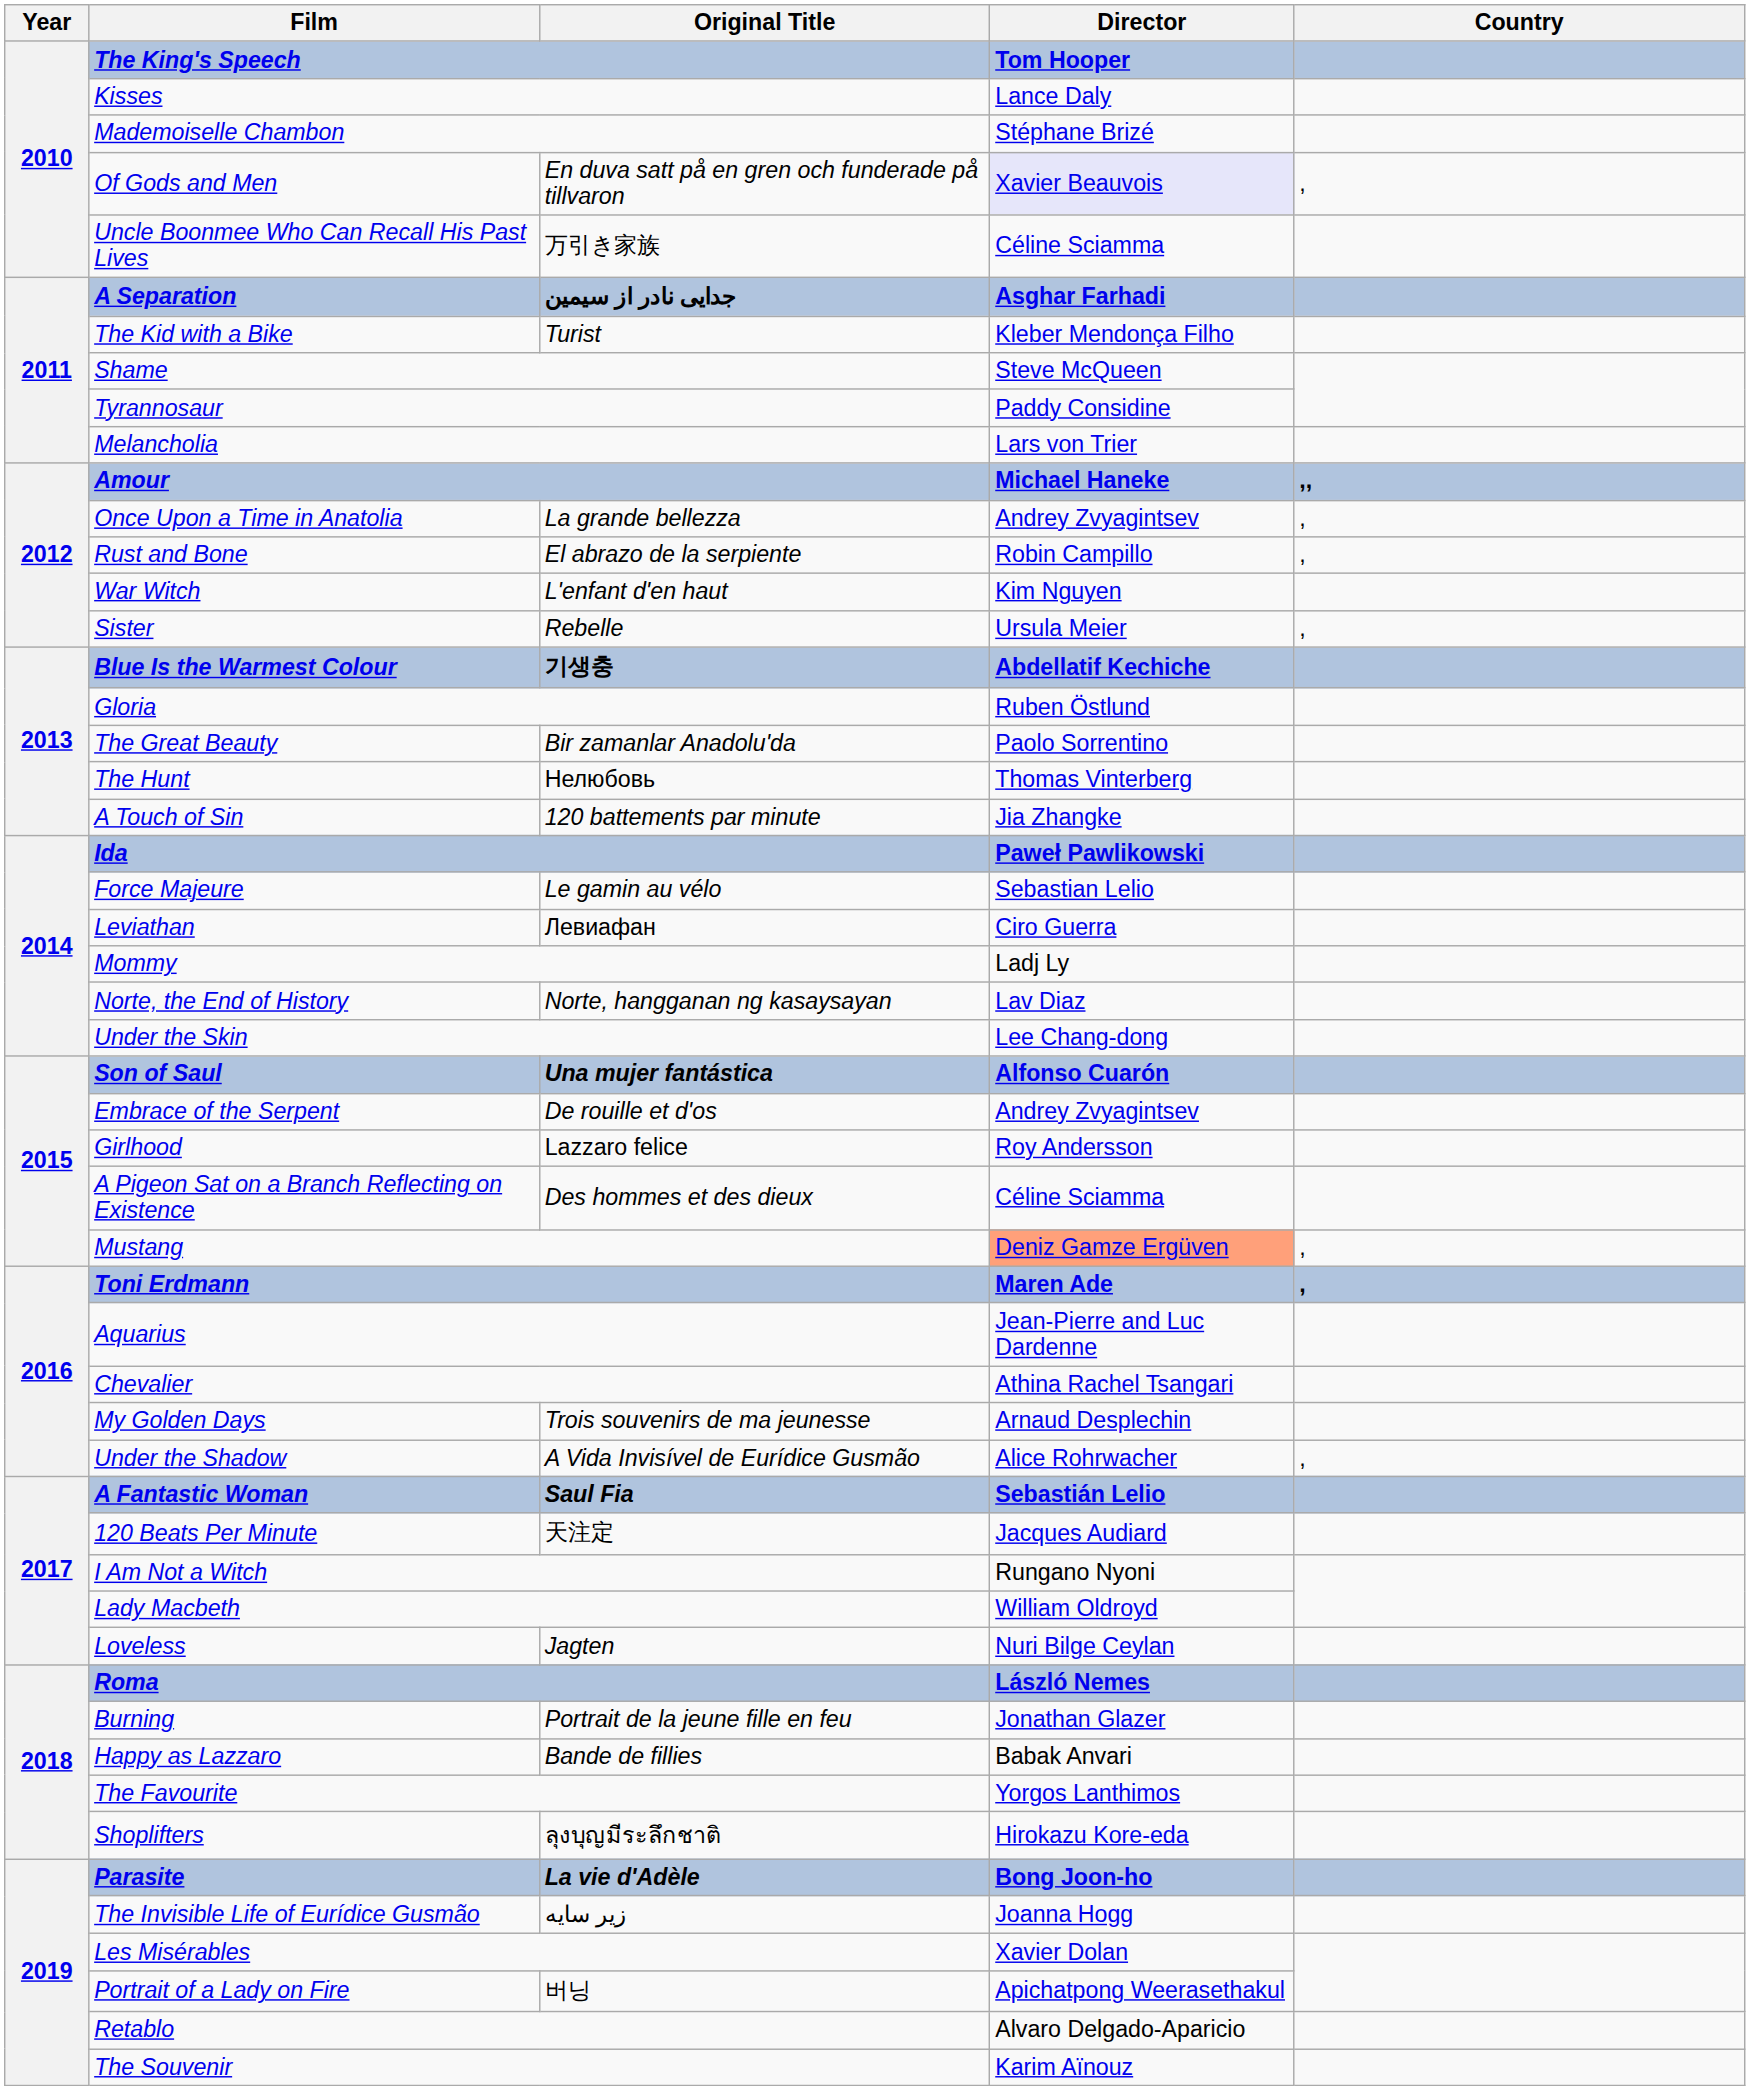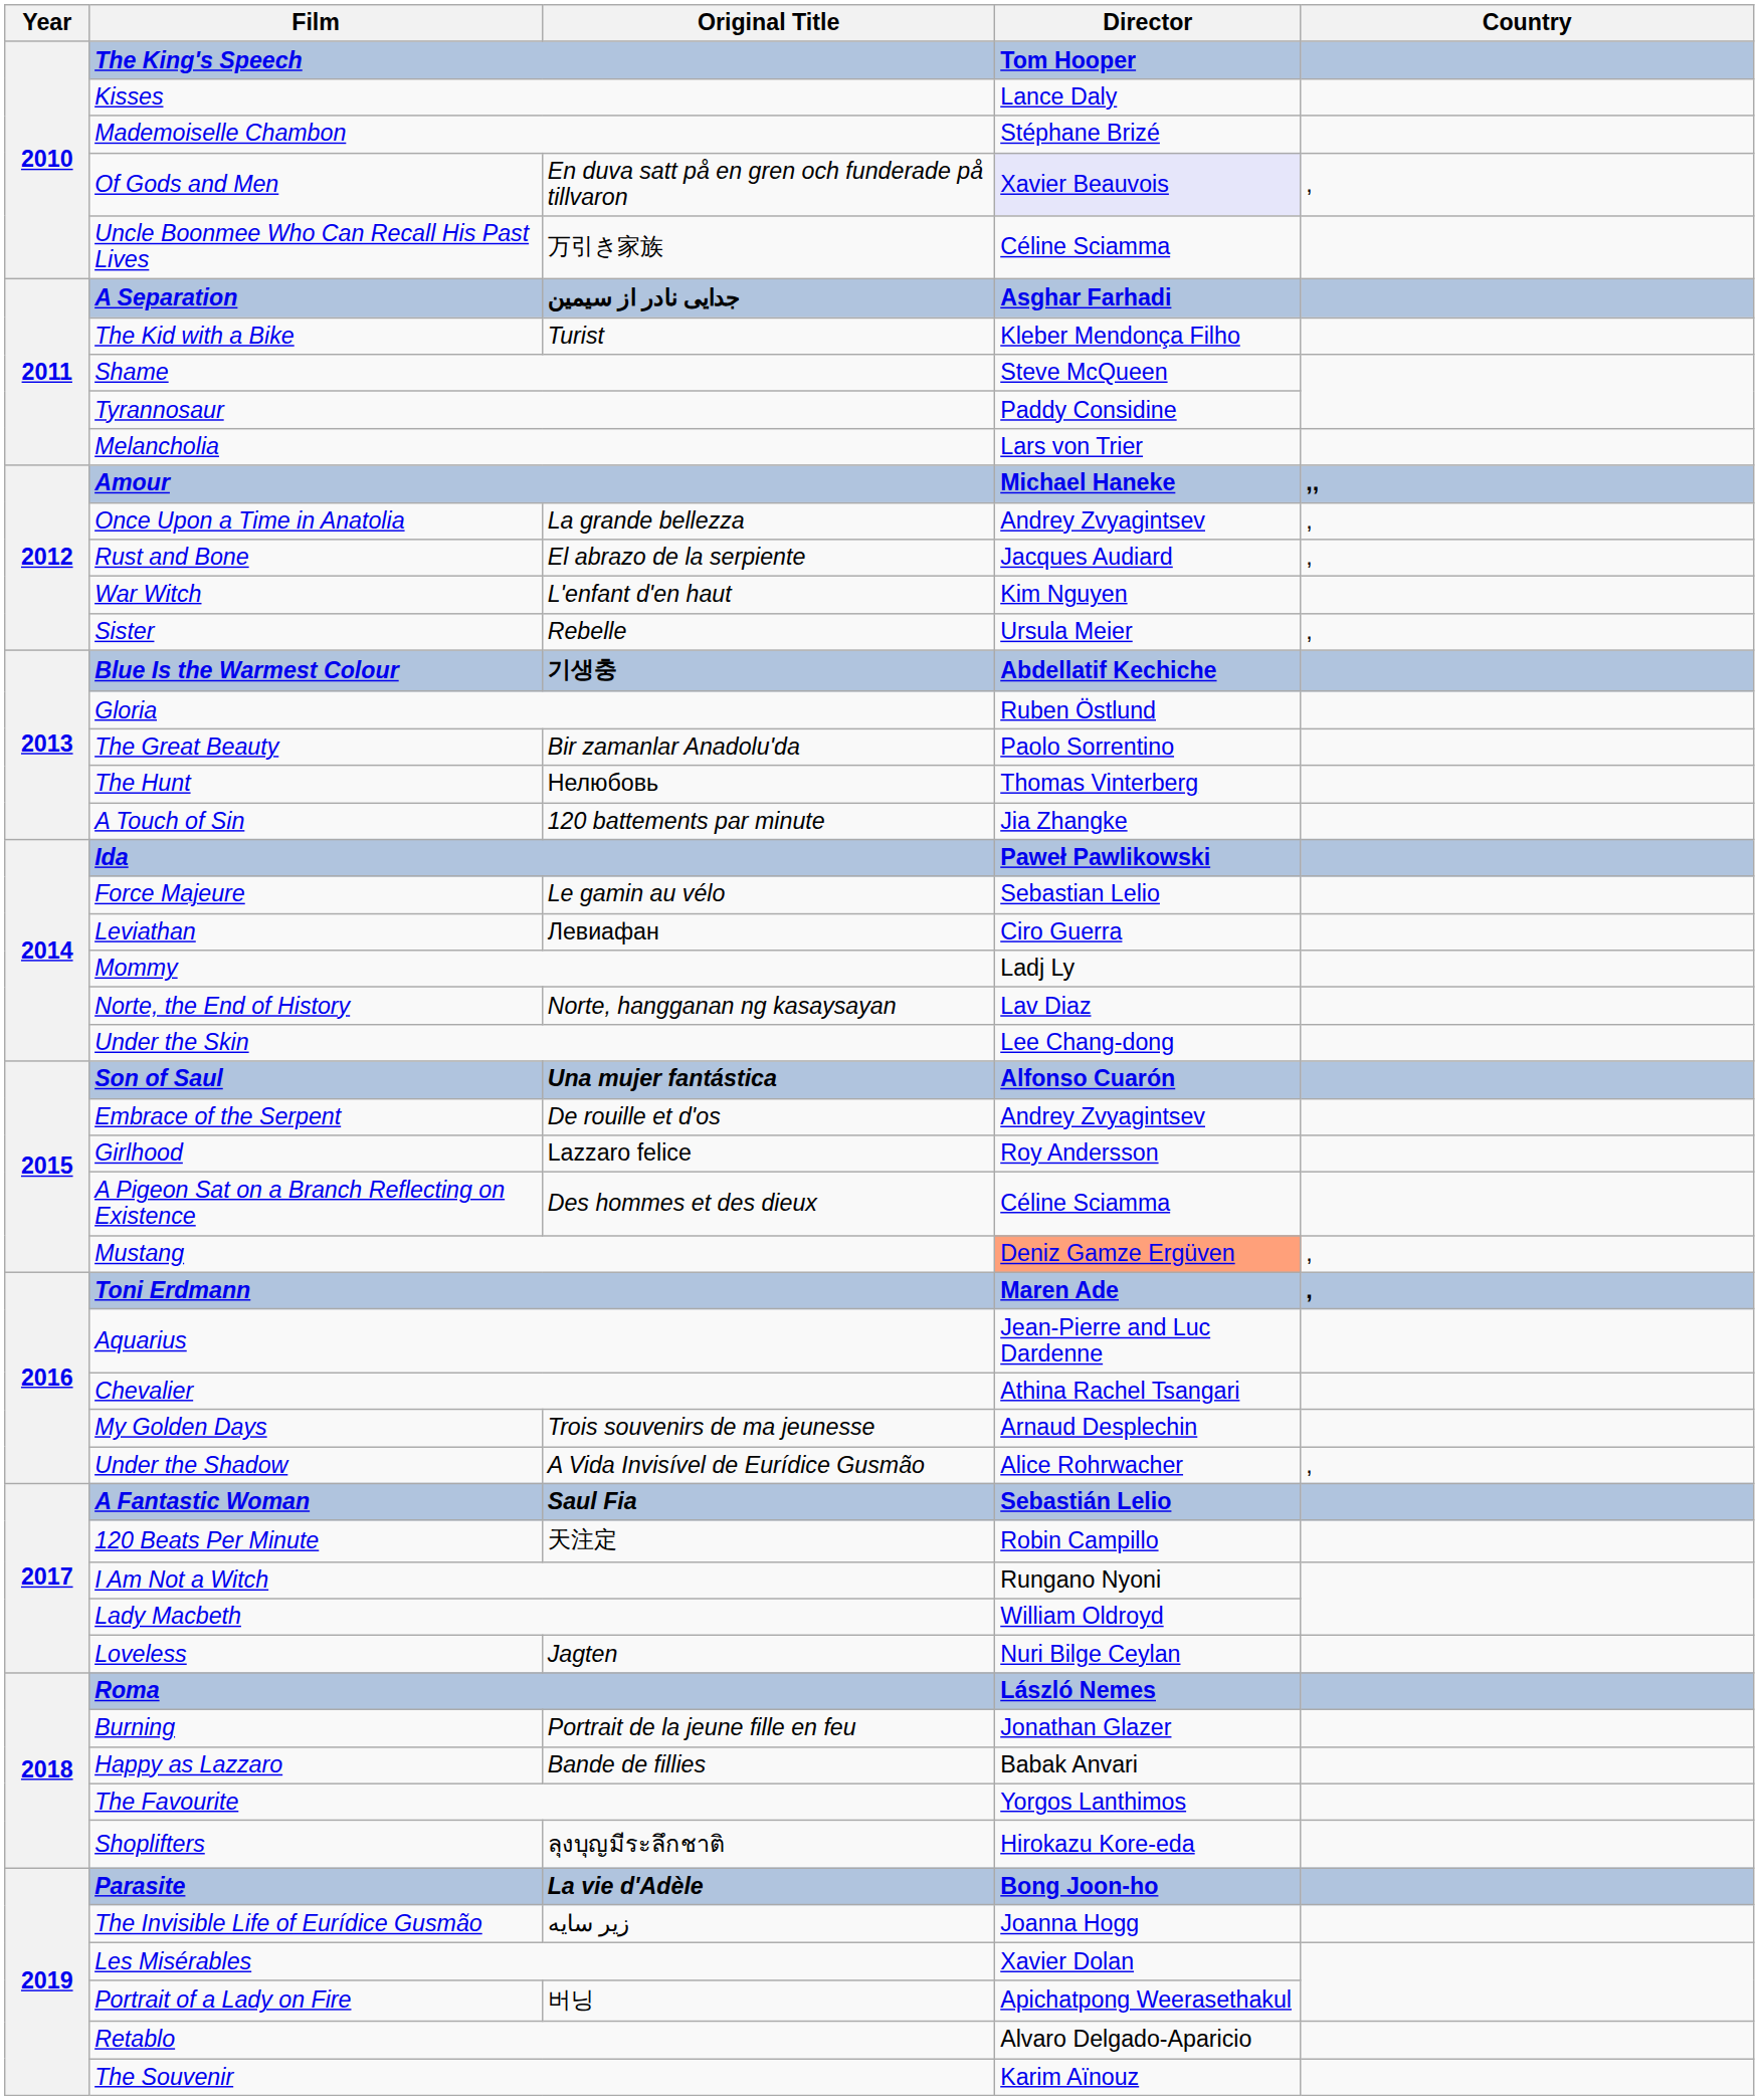 <table class="wikitable" width="95%" cellpadding="5">
 <tr>
 <th width="50">Year</th>
 <th width="300">Film</th>
 <th width="300">Original Title</th>
 <th width="200">Director</th>
 <th width="300">Country</th>
 </tr>
 <tr>
 <th rowspan="5" style="text-align:center;"><a href='#'>2010</a></th>
 <td colspan="2" style="background:#B0C4DE;"><strong><em><a href='#'>The King's Speech</a></em></strong></td>
 <td style="background:#B0C4DE;"><strong><a href='#'>Tom Hooper</a></strong></td>
 <td style="background:#B0C4DE;"><strong></strong></td>
 </tr>
 <tr>
 <td colspan="2"><em><a href='#'>Kisses</a></em></td>
 <td><a href='#'>Lance Daly</a></td>
 <td></td>
 </tr>
 <tr>
 <td colspan="2"><em><a href='#'>Mademoiselle Chambon</a></em></td>
 <td><a href='#'>Stéphane Brizé</a></td>
 <td></td>
 </tr>
 <tr>
 <td><em><a href='#'>Of Gods and Men</a></em></td>
 <td><em>En duva satt på en gren och funderade på tillvaron</em></td>
 <td style="background: lavender;"><a href='#'>Xavier Beauvois</a></td>
 <td>,</td>
 </tr>
 <tr>
 <td><em><a href='#'>Uncle Boonmee Who Can Recall His Past Lives</a></em></td>
 <td>万引き家族</td>
 <td><a href='#'>Céline Sciamma</a></td>
 <td></td>
 </tr>
 <tr>
 <th rowspan="5" style="text-align:center;"><a href='#'>2011</a></th>
 <td style="background:#B0C4DE;"><strong><em><a href='#'>A Separation</a></em></strong></td>
 <td style="background:#B0C4DE;"><strong>جدایی نادر از سیمین</strong></td>
 <td style="background:#B0C4DE;"><strong><a href='#'>Asghar Farhadi</a></strong></td>
 <td style="background:#B0C4DE;"><strong></strong></td>
 </tr>
 <tr>
 <td><em><a href='#'>The Kid with a Bike</a></em></td>
 <td><em>Turist</em></td>
 <td><a href='#'>Kleber Mendonça Filho</a></td>
 <td></td>
 </tr>
 <tr>
 <td colspan="2"><em><a href='#'>Shame</a></em></td>
 <td><a href='#'>Steve McQueen</a></td>
 <td rowspan="2"></td>
 </tr>
 <tr>
 <td colspan="2"><em><a href='#'>Tyrannosaur</a></em></td>
 <td><a href='#'>Paddy Considine</a></td>
 </tr>
 <tr>
 <td colspan="2"><em><a href='#'>Melancholia</a></em></td>
 <td><a href='#'>Lars von Trier</a></td>
 <td></td>
 </tr>
 <tr>
 <th rowspan="5" style="text-align:center;"><a href='#'>2012</a></th>
 <td colspan="2" style="background:#B0C4DE;"><strong><em><a href='#'>Amour</a></em></strong></td>
 <td style="background:#B0C4DE;"><strong><a href='#'>Michael Haneke</a></strong></td>
 <td style="background:#B0C4DE;"><strong>,, </strong></td>
 </tr>
 <tr>
 <td><em><a href='#'>Once Upon a Time in Anatolia</a></em></td>
 <td><em>La grande bellezza</em></td>
 <td><a href='#'>Andrey Zvyagintsev</a></td>
 <td>, </td>
 </tr>
 <tr>
 <td><em><a href='#'>Rust and Bone</a></em></td>
 <td><em>El abrazo de la serpiente</em></td>
-<td><a href='#'>Robin Campillo</a></td>
+<td><a href='#'>Jacques Audiard</a></td>
 <td>, </td>
 </tr>
 <tr>
 <td><em><a href='#'>War Witch</a></em></td>
 <td><em>L'enfant d'en haut</em></td>
 <td><a href='#'>Kim Nguyen</a></td>
 <td></td>
 </tr>
 <tr>
 <td><em><a href='#'>Sister</a></em></td>
 <td><em>Rebelle</em></td>
 <td><a href='#'>Ursula Meier</a></td>
 <td>, </td>
 </tr>
 <tr>
 <th rowspan="5" style="text-align:center;"><a href='#'>2013</a></th>
 <td style="background:#B0C4DE;"><strong><em><a href='#'>Blue Is the Warmest Colour</a></em></strong></td>
 <td style="background:#B0C4DE;"><strong>기생충</strong></td>
 <td style="background:#B0C4DE;"><strong><a href='#'>Abdellatif Kechiche</a></strong></td>
 <td style="background:#B0C4DE;"><strong></strong></td>
 </tr>
 <tr>
 <td colspan="2"><em><a href='#'>Gloria</a></em></td>
 <td><a href='#'>Ruben Östlund</a></td>
 <td></td>
 </tr>
 <tr>
 <td><em><a href='#'>The Great Beauty</a></em></td>
 <td><em>Bir zamanlar Anadolu'da</em></td>
 <td><a href='#'>Paolo Sorrentino</a></td>
 <td></td>
 </tr>
 <tr>
 <td><em><a href='#'>The Hunt</a></em></td>
 <td>Нелюбовь</td>
 <td><a href='#'>Thomas Vinterberg</a></td>
 <td></td>
 </tr>
 <tr>
 <td><em><a href='#'>A Touch of Sin</a></em></td>
 <td><em>120 battements par minute</em></td>
 <td><a href='#'>Jia Zhangke</a></td>
 <td></td>
 </tr>
 <tr>
 <th rowspan="6" style="text-align:center;"><a href='#'>2014</a></th>
 <td colspan="2" style="background:#B0C4DE;"><strong><em><a href='#'>Ida</a></em></strong></td>
 <td style="background:#B0C4DE;"><strong><a href='#'>Paweł Pawlikowski</a></strong></td>
 <td style="background:#B0C4DE;"><strong></strong></td>
 </tr>
 <tr>
 <td><em><a href='#'>Force Majeure</a></em></td>
 <td><em>Le gamin au vélo</em></td>
 <td><a href='#'>Sebastian Lelio</a></td>
 <td></td>
 </tr>
 <tr>
 <td><em><a href='#'>Leviathan</a></em></td>
 <td>Левиафан</td>
 <td><a href='#'>Ciro Guerra</a></td>
 <td></td>
 </tr>
 <tr>
 <td colspan="2"><em><a href='#'>Mommy</a></em></td>
 <td>Ladj Ly</td>
 <td></td>
 </tr>
 <tr>
 <td><em><a href='#'>Norte, the End of History</a></em></td>
 <td><em>Norte, hangganan ng kasaysayan</em></td>
 <td><a href='#'>Lav Diaz</a></td>
 <td></td>
 </tr>
 <tr>
 <td colspan="2"><em><a href='#'>Under the Skin</a></em></td>
 <td><a href='#'>Lee Chang-dong</a></td>
 <td></td>
 </tr>
 <tr>
 <th rowspan="5" style="text-align:center;"><a href='#'>2015</a></th>
 <td style="background:#B0C4DE;"><strong><em><a href='#'>Son of Saul</a></em></strong></td>
 <td style="background:#B0C4DE;"><strong><em>Una mujer fantástica</em></strong></td>
 <td style="background:#B0C4DE;"><strong><a href='#'>Alfonso Cuarón</a></strong></td>
 <td style="background:#B0C4DE;"><strong></strong></td>
 </tr>
 <tr>
 <td><em><a href='#'>Embrace of the Serpent</a></em></td>
 <td><em>De rouille et d'os</em></td>
 <td><a href='#'>Andrey Zvyagintsev</a></td>
 <td></td>
 </tr>
 <tr>
 <td><em><a href='#'>Girlhood</a></em></td>
 <td>Lazzaro felice</td>
 <td><a href='#'>Roy Andersson</a></td>
 <td></td>
 </tr>
 <tr>
 <td><em><a href='#'>A Pigeon Sat on a Branch Reflecting on Existence</a></em></td>
 <td><em>Des hommes et des dieux</em></td>
 <td><a href='#'>Céline Sciamma</a></td>
 <td></td>
 </tr>
 <tr>
 <td colspan="2"><em><a href='#'>Mustang</a></em></td>
 <td style="background: lightsalmon;"><a href='#'>Deniz Gamze Ergüven</a></td>
 <td>, </td>
 </tr>
 <tr>
 <th rowspan="5" style="text-align:center;"><a href='#'>2016</a></th>
 <td colspan="2" style="background:#B0C4DE;"><strong><em><a href='#'>Toni Erdmann</a></em></strong></td>
 <td style="background:#B0C4DE;"><strong><a href='#'>Maren Ade</a></strong></td>
 <td style="background:#B0C4DE;"><strong>, </strong></td>
 </tr>
 <tr>
 <td colspan="2"><em><a href='#'>Aquarius</a></em></td>
 <td><a href='#'>Jean-Pierre and Luc Dardenne</a></td>
 <td></td>
 </tr>
 <tr>
 <td colspan="2"><em><a href='#'>Chevalier</a></em></td>
 <td><a href='#'>Athina Rachel Tsangari</a></td>
 <td></td>
 </tr>
 <tr>
 <td><em><a href='#'>My Golden Days</a></em></td>
 <td><em>Trois souvenirs de ma jeunesse</em></td>
 <td><a href='#'>Arnaud Desplechin</a></td>
 <td></td>
 </tr>
 <tr>
 <td><em><a href='#'>Under the Shadow</a></em></td>
 <td><em>A Vida Invisível de Eurídice Gusmão</em></td>
 <td><a href='#'>Alice Rohrwacher</a></td>
 <td>, </td>
 </tr>
 <tr>
 <th rowspan="5" style="text-align:center;"><a href='#'>2017</a></th>
 <td style="background:#B0C4DE;"><strong><em><a href='#'>A Fantastic Woman</a></em></strong></td>
 <td style="background:#B0C4DE;"><strong><em>Saul Fia</em></strong></td>
 <td style="background:#B0C4DE;"><strong><a href='#'>Sebastián Lelio</a></strong></td>
 <td style="background:#B0C4DE;"><strong></strong></td>
 </tr>
 <tr>
 <td><em><a href='#'>120 Beats Per Minute</a></em></td>
 <td>天注定</td>
-<td><a href='#'>Jacques Audiard</a></td>
+<td><a href='#'>Robin Campillo</a></td>
 <td></td>
 </tr>
 <tr>
 <td colspan="2"><em><a href='#'>I Am Not a Witch</a></em></td>
 <td>Rungano Nyoni</td>
 <td rowspan="2"></td>
 </tr>
 <tr>
 <td colspan="2"><em><a href='#'>Lady Macbeth</a></em></td>
 <td><a href='#'>William Oldroyd</a></td>
 </tr>
 <tr>
 <td><em><a href='#'>Loveless</a></em></td>
 <td><em>Jagten</em></td>
 <td><a href='#'>Nuri Bilge Ceylan</a></td>
 <td></td>
 </tr>
 <tr>
 <th rowspan="5" style="text-align:center;"><a href='#'>2018</a></th>
 <td colspan="2" style="background:#B0C4DE;"><strong><em><a href='#'>Roma</a></em></strong></td>
 <td style="background:#B0C4DE;"><strong><a href='#'>László Nemes</a></strong></td>
 <td style="background:#B0C4DE;"><strong></strong></td>
 </tr>
 <tr>
 <td><em><a href='#'>Burning</a></em></td>
 <td><em>Portrait de la jeune fille en feu</em></td>
 <td><a href='#'>Jonathan Glazer</a></td>
 <td></td>
 </tr>
 <tr>
 <td><em><a href='#'>Happy as Lazzaro</a></em></td>
 <td><em>Bande de fillies</em></td>
 <td>Babak Anvari</td>
 <td></td>
 </tr>
 <tr>
 <td colspan="2"><em><a href='#'>The Favourite</a></em></td>
 <td><a href='#'>Yorgos Lanthimos</a></td>
 <td></td>
 </tr>
 <tr>
 <td><em><a href='#'>Shoplifters</a></em></td>
 <td>ลุงบุญมีระลึกชาติ</td>
 <td><a href='#'>Hirokazu Kore-eda</a></td>
 <td></td>
 </tr>
 <tr>
 <th rowspan="6" style="text-align:center;"><a href='#'>2019</a></th>
 <td style="background:#B0C4DE;"><strong><em><a href='#'>Parasite</a></em></strong></td>
 <td style="background:#B0C4DE;"><strong><em>La vie d'Adèle</em></strong></td>
 <td style="background:#B0C4DE;"><strong><a href='#'>Bong Joon-ho</a></strong></td>
 <td style="background:#B0C4DE;"></td>
 </tr>
 <tr>
 <td><em><a href='#'>The Invisible Life of Eurídice Gusmão</a></em></td>
 <td>زیر سایه</td>
 <td><a href='#'>Joanna Hogg</a></td>
 <td></td>
 </tr>
 <tr>
 <td colspan="2"><em><a href='#'>Les Misérables</a></em></td>
 <td><a href='#'>Xavier Dolan</a></td>
 <td rowspan="2"></td>
 </tr>
 <tr>
 <td><em><a href='#'>Portrait of a Lady on Fire</a></em></td>
 <td>버닝</td>
 <td><a href='#'>Apichatpong Weerasethakul</a></td>
 </tr>
 <tr>
 <td colspan="2"><em><a href='#'>Retablo</a></em></td>
 <td>Alvaro Delgado-Aparicio</td>
 <td></td>
 </tr>
 <tr>
 <td colspan="2"><em><a href='#'>The Souvenir</a></em></td>
 <td><a href='#'>Karim Aïnouz</a></td>
 <td></td>
 </tr>
 </table>
